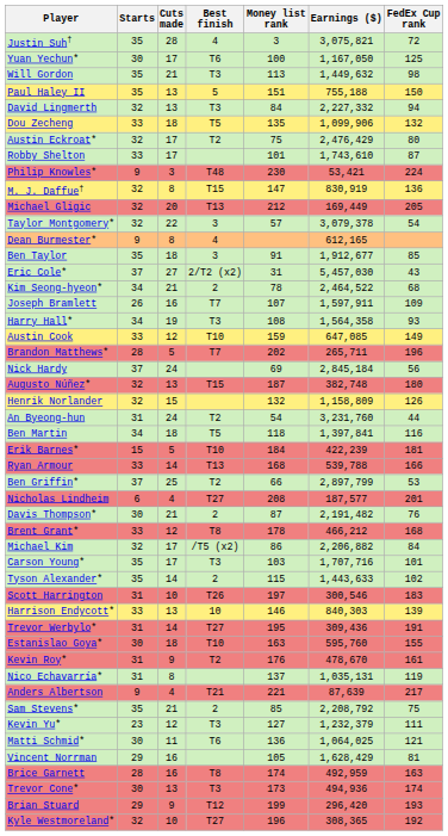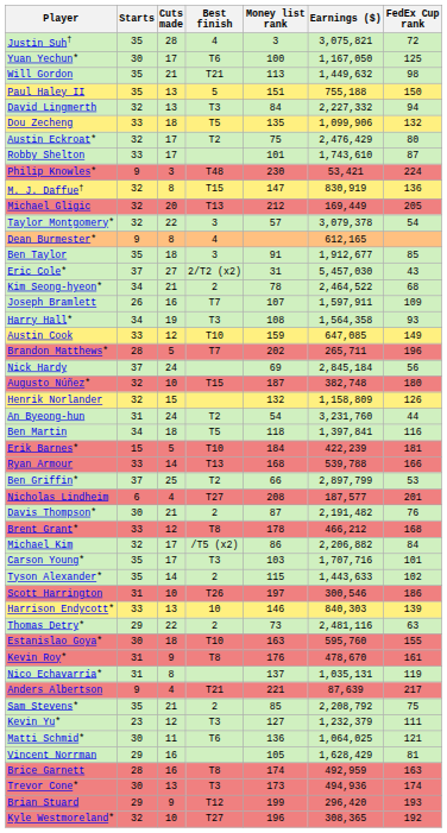 <table class="wikitable sortable" style="text-align:center">
 <tr>
 <th>Player</th>
 <th>Starts</th>
 <th>Cuts<br>made</th>
 <th data-sort-type="number">Best<br>finish</th>
 <th>Money list<br>rank</th>
 <th>Earnings ($)</th>
 <th>FedEx Cup<br>rank</th>
 </tr>
 <tr style="background:#D0F0C0;">
 <td align="left"> <a href='#'>Justin Suh</a><sup>†</sup></td>
 <td>35</td>
 <td>28</td>
 <td>4</td>
 <td>3</td>
 <td>3,075,821</td>
 <td>72</td>
 </tr>
 <tr style="background:#D0F0C0;">
 <td align="left"> <a href='#'>Yuan Yechun</a>*</td>
 <td>30</td>
 <td>17</td>
 <td>T6</td>
 <td>100</td>
 <td>1,167,050</td>
 <td>125</td>
 </tr>
 <tr style="background:#D0F0C0;">
 <td align="left"> <a href='#'>Will Gordon</a></td>
 <td>35</td>
 <td>21</td>
-<td>T3</td>
+<td>T21</td>
 <td>113</td>
 <td>1,449,632</td>
 <td>98</td>
 </tr>
 <tr style="background:#FFF080;">
 <td align="left"> <a href='#'>Paul Haley II</a></td>
 <td>35</td>
 <td>13</td>
 <td>5</td>
 <td>151</td>
 <td>755,188</td>
 <td>150</td>
 </tr>
 <tr style="background:#D0F0C0;">
 <td align="left"> <a href='#'>David Lingmerth</a></td>
 <td>32</td>
 <td>13</td>
 <td>T3</td>
 <td>84</td>
 <td>2,227,332</td>
 <td>94</td>
 </tr>
 <tr style="background:#FFF080;">
 <td align="left"> <a href='#'>Dou Zecheng</a></td>
 <td>33</td>
 <td>18</td>
 <td>T5</td>
 <td>135</td>
 <td>1,099,906</td>
 <td>132</td>
 </tr>
 <tr style="background:#D0F0C0;">
 <td align="left"> <a href='#'>Austin Eckroat</a>*</td>
 <td>32</td>
 <td>17</td>
 <td>T2</td>
 <td>75</td>
 <td>2,476,429</td>
 <td>80</td>
 </tr>
 <tr style="background:#D0F0C0;">
 <td align="left"> <a href='#'>Robby Shelton</a></td>
 <td>33</td>
 <td>17</td>
 <td></td>
 <td>101</td>
 <td>1,743,610</td>
 <td>87</td>
 </tr>
 <tr style="background:#F08080;">
 <td align="left"> <a href='#'>Philip Knowles</a>*</td>
 <td>9</td>
 <td>3</td>
 <td>T48</td>
 <td>230</td>
 <td>53,421</td>
 <td>224</td>
 </tr>
 <tr style="background:#FFF080;">
 <td align="left"> <a href='#'>M. J. Daffue</a><sup>†</sup></td>
 <td>32</td>
 <td>8</td>
 <td>T15</td>
 <td>147</td>
 <td>830,919</td>
 <td>136</td>
 </tr>
 <tr style="background:#F08080;">
 <td align="left"> <a href='#'>Michael Gligic</a></td>
 <td>32</td>
 <td>20</td>
 <td>T13</td>
 <td>212</td>
 <td>169,449</td>
 <td>205</td>
 </tr>
 <tr style="background:#D0F0C0;">
 <td align="left"> <a href='#'>Taylor Montgomery</a>*</td>
 <td>32</td>
 <td>22</td>
 <td>3</td>
 <td>57</td>
 <td>3,079,378</td>
 <td>54</td>
 </tr>
 <tr style="background:#FFC080;">
 <td align="left"> <a href='#'>Dean Burmester</a>*</td>
 <td>9</td>
 <td>8</td>
 <td>4</td>
 <td></td>
 <td>612,165</td>
 <td></td>
 </tr>
 <tr style="background:#D0F0C0;">
 <td align="left"> <a href='#'>Ben Taylor</a></td>
 <td>35</td>
 <td>18</td>
 <td>3</td>
 <td>91</td>
 <td>1,912,677</td>
 <td>85</td>
 </tr>
 <tr style="background:#D0F0C0;">
 <td align="left"> <a href='#'>Eric Cole</a>*</td>
 <td>37</td>
 <td>27</td>
 <td>2/T2 (x2)</td>
 <td>31</td>
 <td>5,457,030</td>
 <td>43</td>
 </tr>
 <tr style="background:#D0F0C0;">
 <td align="left"> <a href='#'>Kim Seong-hyeon</a>*</td>
 <td>34</td>
 <td>21</td>
 <td>2</td>
 <td>78</td>
 <td>2,464,522</td>
 <td>68</td>
 </tr>
 <tr style="background:#D0F0C0;">
 <td align="left"> <a href='#'>Joseph Bramlett</a></td>
 <td>26</td>
 <td>16</td>
 <td>T7</td>
 <td>107</td>
 <td>1,597,911</td>
 <td>109</td>
 </tr>
 <tr style="background:#D0F0C0;">
 <td align="left"> <a href='#'>Harry Hall</a>*</td>
 <td>34</td>
 <td>19</td>
 <td>T3</td>
 <td>108</td>
 <td>1,564,358</td>
 <td>93</td>
 </tr>
 <tr style="background:#FFF080;">
 <td align="left"> <a href='#'>Austin Cook</a></td>
 <td>33</td>
 <td>12</td>
 <td>T10</td>
 <td>159</td>
 <td>647,085</td>
 <td>149</td>
 </tr>
 <tr style="background:#F08080;">
 <td align="left"> <a href='#'>Brandon Matthews</a>*</td>
 <td>28</td>
 <td>5</td>
 <td>T7</td>
 <td>202</td>
 <td>265,711</td>
 <td>196</td>
 </tr>
 <tr style="background:#D0F0C0;">
 <td align="left"> <a href='#'>Nick Hardy</a></td>
 <td>37</td>
 <td>24</td>
 <td></td>
 <td>69</td>
 <td>2,845,184</td>
 <td>56</td>
 </tr>
 <tr style="background:#F08080;">
 <td align="left"> <a href='#'>Augusto Núñez</a>*</td>
 <td>32</td>
-<td>13</td>
+<td>10</td>
 <td>T15</td>
 <td>187</td>
 <td>382,748</td>
 <td>180</td>
 </tr>
 <tr style="background:#FFF080;">
 <td align="left"> <a href='#'>Henrik Norlander</a></td>
 <td>32</td>
 <td>15</td>
 <td></td>
 <td>132</td>
 <td>1,158,809</td>
 <td>126</td>
 </tr>
 <tr style="background:#D0F0C0;">
 <td align="left"> <a href='#'>An Byeong-hun</a></td>
 <td>31</td>
 <td>24</td>
 <td>T2</td>
 <td>54</td>
 <td>3,231,760</td>
 <td>44</td>
 </tr>
 <tr style="background:#D0F0C0;">
 <td align="left"> <a href='#'>Ben Martin</a></td>
 <td>34</td>
 <td>18</td>
 <td>T5</td>
 <td>118</td>
 <td>1,397,841</td>
 <td>116</td>
 </tr>
 <tr style="background:#F08080;">
 <td align="left"> <a href='#'>Erik Barnes</a>*</td>
 <td>15</td>
 <td>5</td>
 <td>T10</td>
 <td>184</td>
 <td>422,239</td>
 <td>181</td>
 </tr>
 <tr style="background:#F08080;">
 <td align="left"> <a href='#'>Ryan Armour</a></td>
 <td>33</td>
 <td>14</td>
 <td>T13</td>
 <td>168</td>
 <td>539,788</td>
 <td>166</td>
 </tr>
 <tr style="background:#D0F0C0;">
 <td align="left"> <a href='#'>Ben Griffin</a>*</td>
 <td>37</td>
 <td>25</td>
 <td>T2</td>
 <td>66</td>
 <td>2,897,799</td>
 <td>53</td>
 </tr>
 <tr style="background:#F08080;">
 <td align="left"> <a href='#'>Nicholas Lindheim</a></td>
 <td>6</td>
 <td>4</td>
 <td>T27</td>
 <td>208</td>
 <td>187,577</td>
 <td>201</td>
 </tr>
 <tr style="background:#D0F0C0;">
 <td align="left"> <a href='#'>Davis Thompson</a>*</td>
 <td>30</td>
 <td>21</td>
 <td>2</td>
 <td>87</td>
 <td>2,191,482</td>
 <td>76</td>
 </tr>
 <tr style="background:#F08080;">
 <td align="left"> <a href='#'>Brent Grant</a>*</td>
 <td>33</td>
 <td>12</td>
 <td>T8</td>
 <td>178</td>
 <td>466,212</td>
 <td>168</td>
 </tr>
 <tr style="background:#D0F0C0;">
 <td align="left"> <a href='#'>Michael Kim</a></td>
 <td>32</td>
 <td>17</td>
 <td>/T5 (x2)</td>
 <td>86</td>
 <td>2,206,882</td>
 <td>84</td>
 </tr>
 <tr style="background:#D0F0C0;">
 <td align="left"> <a href='#'>Carson Young</a>*</td>
 <td>35</td>
 <td>17</td>
 <td>T3</td>
 <td>103</td>
 <td>1,707,716</td>
 <td>101</td>
 </tr>
 <tr style="background:#D0F0C0;">
 <td align="left"> <a href='#'>Tyson Alexander</a>*</td>
 <td>35</td>
 <td>14</td>
 <td>2</td>
 <td>115</td>
 <td>1,443,633</td>
 <td>102</td>
 </tr>
 <tr style="background:#F08080;">
 <td align="left"> <a href='#'>Scott Harrington</a></td>
 <td>31</td>
 <td>10</td>
 <td>T26</td>
 <td>197</td>
 <td>300,546</td>
-<td>183</td>
+<td>186</td>
 </tr>
 <tr style="background:#FFF080;">
 <td align="left"> <a href='#'>Harrison Endycott</a>*</td>
 <td>33</td>
 <td>13</td>
 <td>10</td>
 <td>146</td>
 <td>840,303</td>
 <td>139</td>
 </tr>
-<tr style="background:#F08080;">
-<td align="left"> <a href='#'>Trevor Werbylo</a>*</td>
-<td>31</td>
-<td>14</td>
-<td>T27</td>
-<td>195</td>
-<td>309,436</td>
-<td>191</td>
+<tr style="background:#D0F0C0;">
+<td align="left"> <a href='#'>Thomas Detry</a>*</td>
+<td>29</td>
+<td>22</td>
+<td>2</td>
+<td>73</td>
+<td>2,481,116</td>
+<td>63</td>
 </tr>
 <tr style="background:#F08080;">
 <td align="left"> <a href='#'>Estanislao Goya</a>*</td>
 <td>30</td>
 <td>18</td>
 <td>T10</td>
 <td>163</td>
 <td>595,760</td>
 <td>155</td>
 </tr>
 <tr style="background:#F08080;">
 <td align="left"> <a href='#'>Kevin Roy</a>*</td>
 <td>31</td>
 <td>9</td>
-<td>T2</td>
+<td>T8</td>
 <td>176</td>
 <td>478,670</td>
 <td>161</td>
 </tr>
 <tr style="background:#D0F0C0;">
 <td align="left"> <a href='#'>Nico Echavarría</a>*</td>
 <td>31</td>
 <td>8</td>
 <td></td>
 <td>137</td>
 <td>1,035,131</td>
 <td>119</td>
 </tr>
 <tr style="background:#F08080;">
 <td align="left"> <a href='#'>Anders Albertson</a></td>
 <td>9</td>
 <td>4</td>
 <td>T21</td>
 <td>221</td>
 <td>87,639</td>
 <td>217</td>
 </tr>
 <tr style="background:#D0F0C0;">
 <td align="left"> <a href='#'>Sam Stevens</a>*</td>
 <td>35</td>
 <td>21</td>
 <td>2</td>
 <td>85</td>
 <td>2,208,792</td>
 <td>75</td>
 </tr>
 <tr style="background:#D0F0C0;">
 <td align="left"> <a href='#'>Kevin Yu</a>*</td>
 <td>23</td>
 <td>12</td>
 <td>T3</td>
 <td>127</td>
 <td>1,232,379</td>
 <td>111</td>
 </tr>
 <tr style="background:#D0F0C0;">
 <td align="left"> <a href='#'>Matti Schmid</a>*</td>
 <td>30</td>
 <td>11</td>
 <td>T6</td>
 <td>136</td>
 <td>1,064,025</td>
 <td>121</td>
 </tr>
 <tr style="background:#D0F0C0;">
 <td align="left"> <a href='#'>Vincent Norrman</a></td>
 <td>29</td>
 <td>16</td>
 <td></td>
 <td>105</td>
 <td>1,628,429</td>
 <td>81</td>
 </tr>
 <tr style="background:#F08080;">
 <td align="left"> <a href='#'>Brice Garnett</a></td>
 <td>28</td>
 <td>16</td>
 <td>T8</td>
 <td>174</td>
 <td>492,959</td>
 <td>163</td>
 </tr>
 <tr style="background:#F08080;">
 <td align="left"> <a href='#'>Trevor Cone</a>*</td>
 <td>30</td>
 <td>13</td>
 <td>T3</td>
 <td>173</td>
 <td>494,936</td>
 <td>174</td>
 </tr>
 <tr style="background:#F08080;">
 <td align="left"> <a href='#'>Brian Stuard</a></td>
 <td>29</td>
 <td>9</td>
 <td>T12</td>
 <td>199</td>
 <td>296,420</td>
 <td>193</td>
 </tr>
 <tr style="background:#F08080;">
 <td align="left"> <a href='#'>Kyle Westmoreland</a>*</td>
 <td>32</td>
 <td>10</td>
 <td>T27</td>
 <td>196</td>
 <td>308,365</td>
 <td>192</td>
 </tr>
 </table>
